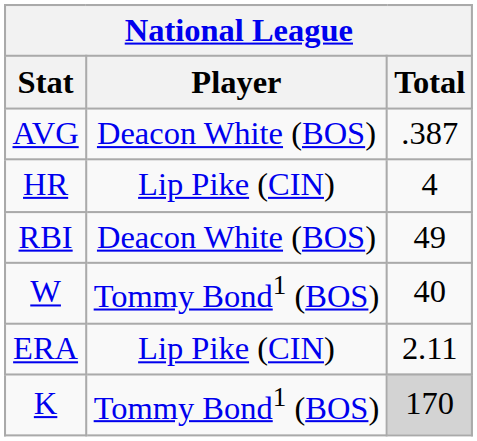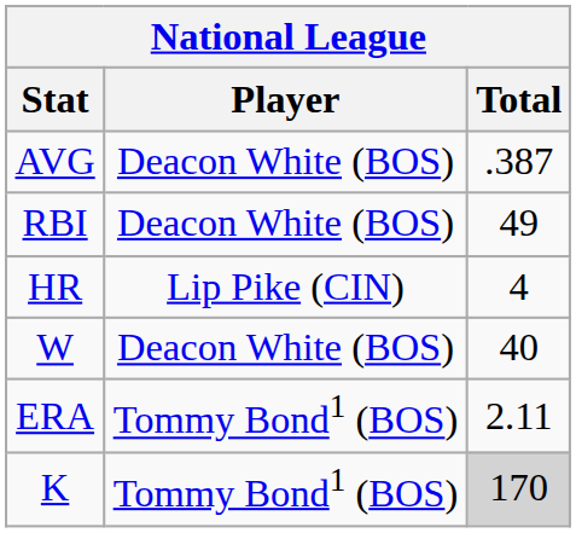 <table class="wikitable" style="text-align:center;">
 <tr>
 <th colspan="3"><a href='#'>National League</a></th>
 </tr>
 <tr>
 <th>Stat</th>
 <th>Player</th>
 <th>Total</th>
 </tr>
 <tr>
 <td><a href='#'>AVG</a></td>
 <td><a href='#'>Deacon White</a> (<a href='#'>BOS</a>)</td>
 <td>.387</td>
 </tr>
 <tr>
+<td><a href='#'>RBI</a></td>
+<td><a href='#'>Deacon White</a> (<a href='#'>BOS</a>)</td>
+<td>49</td>
+</tr>
+<tr>
 <td><a href='#'>HR</a></td>
 <td><a href='#'>Lip Pike</a> (<a href='#'>CIN</a>)</td>
 <td>4</td>
 </tr>
 <tr>
-<td><a href='#'>RBI</a></td>
+<td><a href='#'>W</a></td>
 <td><a href='#'>Deacon White</a> (<a href='#'>BOS</a>)</td>
-<td>49</td>
-</tr>
-<tr>
-<td><a href='#'>W</a></td>
-<td><a href='#'>Tommy Bond</a><sup>1</sup> (<a href='#'>BOS</a>)</td>
 <td>40</td>
 </tr>
 <tr>
 <td><a href='#'>ERA</a></td>
-<td><a href='#'>Lip Pike</a> (<a href='#'>CIN</a>)</td>
+<td><a href='#'>Tommy Bond</a><sup>1</sup> (<a href='#'>BOS</a>)</td>
 <td>2.11</td>
 </tr>
 <tr>
 <td><a href='#'>K</a></td>
 <td><a href='#'>Tommy Bond</a><sup>1</sup> (<a href='#'>BOS</a>)</td>
 <td style="background: lightgrey;">170</td>
 </tr>
 </table>
